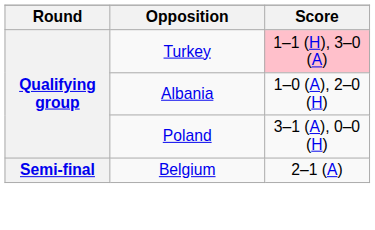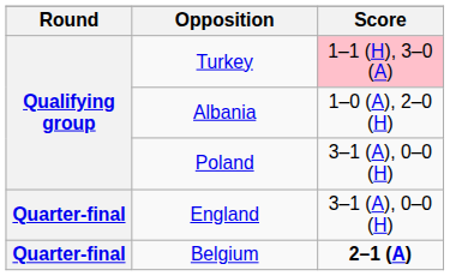 <table class="wikitable plainrowheaders" style="text-align:center;margin-left:1em;float:right">
 <tr>
 </tr>
 <tr>
 <th scope=col width="100">Round</th>
 <th scope=col width="150">Opposition</th>
 <th scope=col width="100">Score</th>
 </tr>
 <tr>
 <th scope=row style="text-align:center" rowspan=3><a href='#'>Qualifying group</a></th>
 <td><a href='#'>Turkey</a></td>
 <td style="background: pink;">1–1 (<a href='#'>H</a>), 3–0 (<a href='#'>A</a>)</td>
 </tr>
 <tr>
 <td><a href='#'>Albania</a></td>
 <td>1–0 (<a href='#'>A</a>), 2–0 (<a href='#'>H</a>)</td>
 </tr>
 <tr>
 <td><a href='#'>Poland</a></td>
 <td>3–1 (<a href='#'>A</a>), 0–0 (<a href='#'>H</a>)</td>
 </tr>
 <tr>
-<th scope=row style="text-align:center"><a href='#'>Semi-final</a></th>
+<th scope=row style="text-align:center"><a href='#'>Quarter-final</a></th>
+<td><a href='#'>England</a></td>
+<td>3–1 (<a href='#'>A</a>), 0–0 (<a href='#'>H</a>)</td>
+</tr>
+<tr>
+<th scope=row style="text-align:center"><a href='#'>Quarter-final</a></th>
 <td><a href='#'>Belgium</a></td>
-<td>2–1 (<a href='#'>A</a>)</td>
+<td><strong>2–1 (<a href='#'>A</a>)</strong></td>
 </tr>
 </table>
